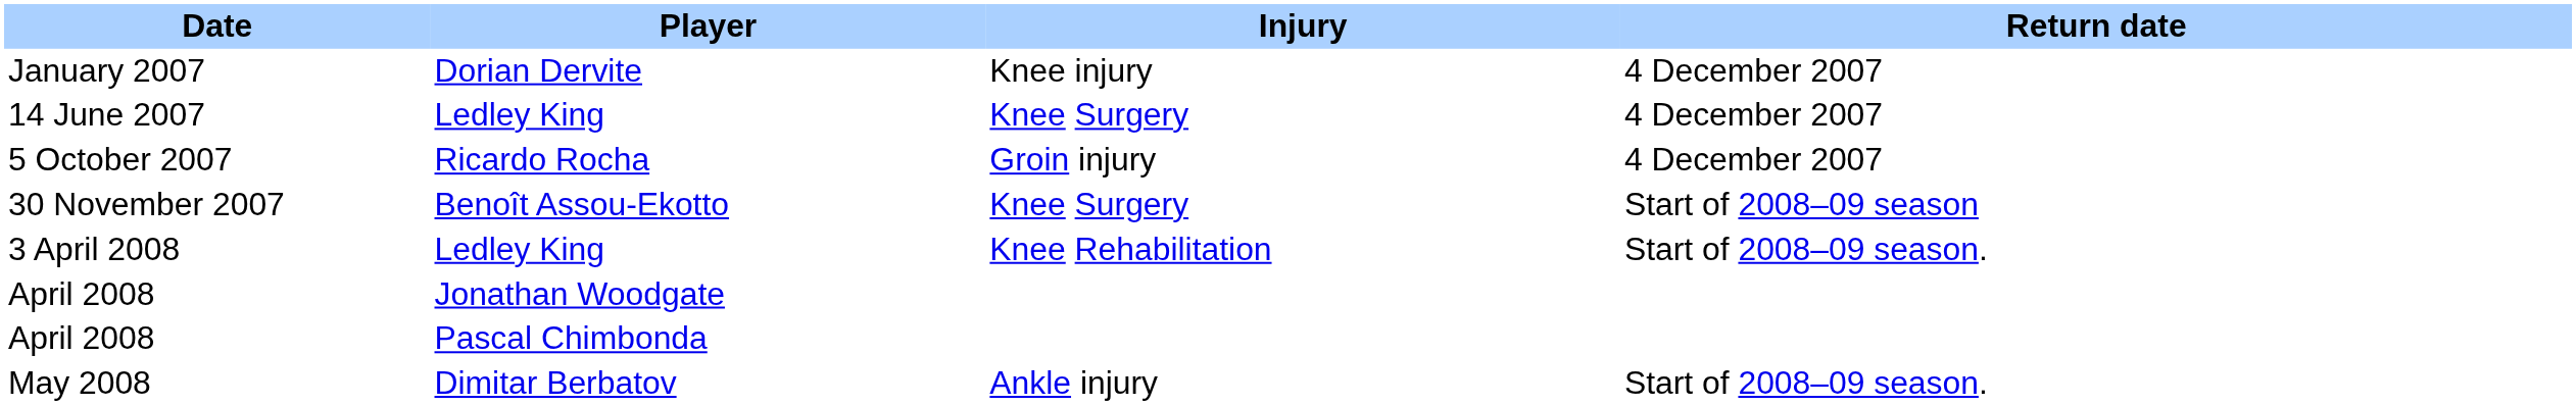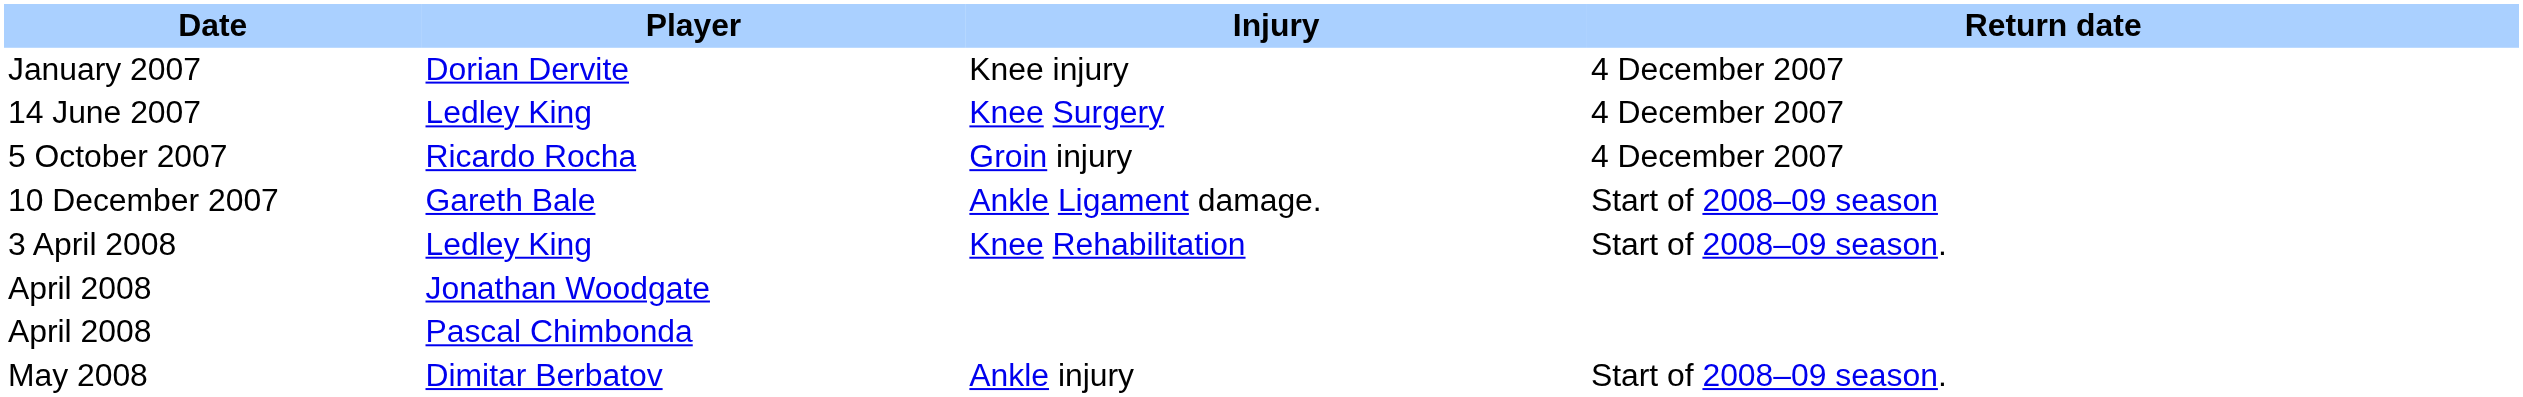 <table border="0" cellspacing="0" cellpadding="2">
 <tr style="background:#aad0ff;">
 <th width=5%>Date</th>
 <th width=7%>Player</th>
 <th width=8%>Injury</th>
 <th width=12%>Return date</th>
 </tr>
 <tr>
 <td>January 2007</td>
 <td> <a href='#'>Dorian Dervite</a></td>
 <td>Knee injury</td>
 <td>4 December 2007</td>
 </tr>
 <tr>
 <td>14 June 2007</td>
 <td> <a href='#'>Ledley King</a></td>
 <td><a href='#'>Knee</a> <a href='#'>Surgery</a></td>
 <td>4 December 2007</td>
 </tr>
 <tr>
 <td>5 October 2007</td>
 <td> <a href='#'>Ricardo Rocha</a></td>
 <td><a href='#'>Groin</a> injury</td>
 <td>4 December 2007</td>
 </tr>
 <tr>
-<td>30 November 2007</td>
-<td> <a href='#'>Benoît Assou-Ekotto</a></td>
-<td><a href='#'>Knee</a> <a href='#'>Surgery</a></td>
+<td>10 December 2007</td>
+<td> <a href='#'>Gareth Bale</a></td>
+<td><a href='#'>Ankle</a> <a href='#'>Ligament</a> damage.</td>
 <td>Start of <a href='#'>2008–09 season</a></td>
 </tr>
 <tr>
 <td>3 April 2008</td>
 <td> <a href='#'>Ledley King</a></td>
 <td><a href='#'>Knee</a> <a href='#'>Rehabilitation</a></td>
 <td>Start of <a href='#'>2008–09 season</a>.</td>
 </tr>
 <tr>
 <td>April 2008</td>
 <td> <a href='#'>Jonathan Woodgate</a></td>
 <td></td>
 <td></td>
 </tr>
 <tr>
 <td>April 2008</td>
 <td> <a href='#'>Pascal Chimbonda</a></td>
 <td></td>
 <td></td>
 </tr>
 <tr>
 <td>May 2008</td>
 <td> <a href='#'>Dimitar Berbatov</a></td>
 <td><a href='#'>Ankle</a> injury</td>
 <td>Start of <a href='#'>2008–09 season</a>.</td>
 </tr>
 </table>
